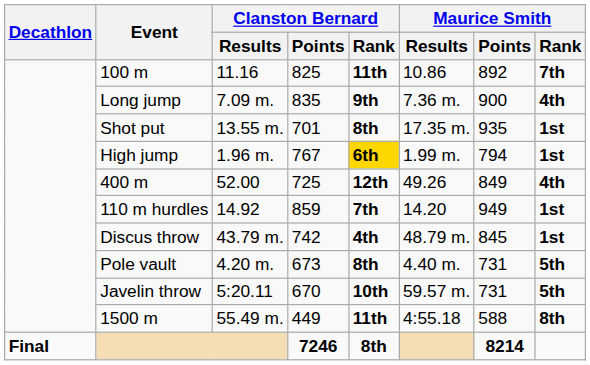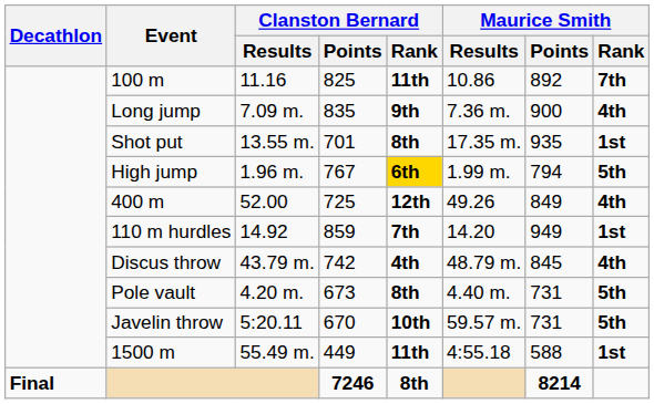 <table class="wikitable" border="1" style="font-size:90%">
 <tr>
 <th rowspan=2><a href='#'>Decathlon</a></th>
 <th rowspan=2>Event</th>
 <th colspan=3><a href='#'>Clanston Bernard</a></th>
 <th colspan=3><a href='#'>Maurice Smith</a></th>
 </tr>
 <tr>
 <th>Results</th>
 <th>Points</th>
 <th>Rank</th>
 <th>Results</th>
 <th>Points</th>
 <th>Rank</th>
 </tr>
 <tr>
 <td rowspan=10></td>
 <td>100 m</td>
 <td>11.16</td>
 <td>825</td>
 <td><strong>11th</strong></td>
 <td>10.86</td>
 <td>892</td>
 <td><strong>7th</strong></td>
 </tr>
 <tr>
 <td>Long jump</td>
 <td>7.09 m.</td>
 <td>835</td>
 <td><strong>9th</strong></td>
 <td>7.36 m.</td>
 <td>900</td>
 <td><strong>4th</strong></td>
 </tr>
 <tr>
 <td>Shot put</td>
 <td>13.55 m.</td>
 <td>701</td>
 <td><strong>8th</strong></td>
 <td>17.35 m.</td>
 <td>935</td>
 <td><strong>1st</strong></td>
 </tr>
 <tr>
 <td>High jump</td>
 <td>1.96 m.</td>
 <td>767</td>
 <td style="background: gold;"><strong>6th</strong></td>
 <td>1.99 m.</td>
 <td>794</td>
-<td><strong>1st</strong></td>
+<td><strong>5th</strong></td>
 </tr>
 <tr>
 <td>400 m</td>
 <td>52.00</td>
 <td>725</td>
 <td><strong>12th</strong></td>
 <td>49.26</td>
 <td>849</td>
 <td><strong>4th</strong></td>
 </tr>
 <tr>
 <td>110 m hurdles</td>
 <td>14.92</td>
 <td>859</td>
 <td><strong>7th</strong></td>
 <td>14.20</td>
 <td>949</td>
 <td><strong>1st</strong></td>
 </tr>
 <tr>
 <td>Discus throw</td>
 <td>43.79 m.</td>
 <td>742</td>
 <td><strong>4th</strong></td>
 <td>48.79 m.</td>
 <td>845</td>
-<td><strong>1st</strong></td>
+<td><strong>4th</strong></td>
 </tr>
 <tr>
 <td>Pole vault</td>
 <td>4.20 m.</td>
 <td>673</td>
 <td><strong>8th</strong></td>
 <td>4.40 m.</td>
 <td>731</td>
 <td><strong>5th</strong></td>
 </tr>
 <tr>
 <td>Javelin throw</td>
 <td>5:20.11</td>
 <td>670</td>
 <td><strong>10th</strong></td>
 <td>59.57 m.</td>
 <td>731</td>
 <td><strong>5th</strong></td>
 </tr>
 <tr>
 <td>1500 m</td>
 <td>55.49 m.</td>
 <td>449</td>
 <td><strong>11th</strong></td>
 <td>4:55.18</td>
 <td>588</td>
-<td><strong>8th</strong></td>
+<td><strong>1st</strong></td>
 </tr>
 <tr>
 <td><strong>Final</strong></td>
 <td colspan=2 bgcolor=wheat></td>
 <td align=center><strong>7246</strong></td>
 <td align=center><strong>8th</strong></td>
 <td bgcolor=wheat></td>
 <td align=center><strong>8214</strong></td>
 <td align=center></td>
 </tr>
 </table>
